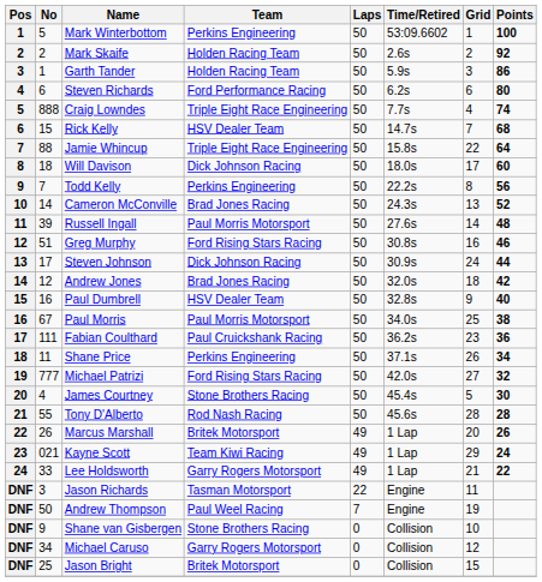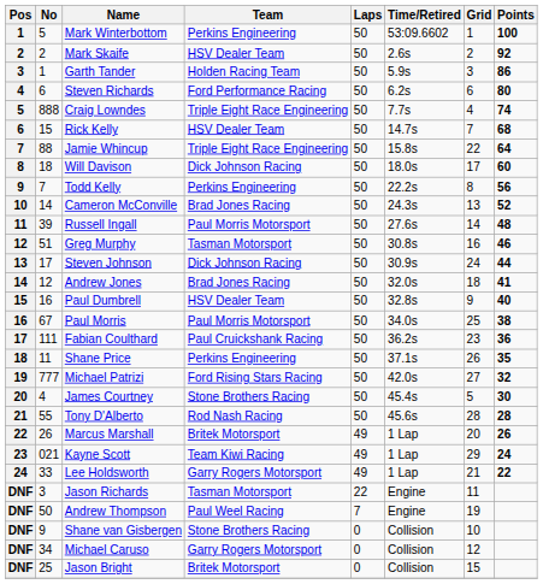 <table class="wikitable" style="font-size: 85%;">
 <tr>
 <th>Pos</th>
 <th>No</th>
 <th>Name</th>
 <th>Team</th>
 <th>Laps</th>
 <th>Time/Retired</th>
 <th>Grid</th>
 <th>Points</th>
 </tr>
 <tr>
 <th>1</th>
 <td>5</td>
 <td> <a href='#'>Mark Winterbottom</a></td>
 <td><a href='#'>Perkins Engineering</a></td>
 <td>50</td>
 <td>53:09.6602</td>
 <td>1</td>
 <td><strong>100</strong></td>
 </tr>
 <tr>
 <th>2</th>
 <td>2</td>
 <td> <a href='#'>Mark Skaife</a></td>
-<td><a href='#'>Holden Racing Team</a></td>
+<td><a href='#'>HSV Dealer Team</a></td>
 <td>50</td>
 <td>2.6s</td>
 <td>2</td>
 <td><strong>92</strong></td>
 </tr>
 <tr>
 <th>3</th>
 <td>1</td>
 <td> <a href='#'>Garth Tander</a></td>
 <td><a href='#'>Holden Racing Team</a></td>
 <td>50</td>
 <td>5.9s</td>
 <td>3</td>
 <td><strong>86</strong></td>
 </tr>
 <tr>
 <th>4</th>
 <td>6</td>
 <td> <a href='#'>Steven Richards</a></td>
 <td><a href='#'>Ford Performance Racing</a></td>
 <td>50</td>
 <td>6.2s</td>
 <td>6</td>
 <td><strong>80</strong></td>
 </tr>
 <tr>
 <th>5</th>
 <td>888</td>
 <td> <a href='#'>Craig Lowndes</a></td>
 <td><a href='#'>Triple Eight Race Engineering</a></td>
 <td>50</td>
 <td>7.7s</td>
 <td>4</td>
 <td><strong>74</strong></td>
 </tr>
 <tr>
 <th>6</th>
 <td>15</td>
 <td> <a href='#'>Rick Kelly</a></td>
 <td><a href='#'>HSV Dealer Team</a></td>
 <td>50</td>
 <td>14.7s</td>
 <td>7</td>
 <td><strong>68</strong></td>
 </tr>
 <tr>
 <th>7</th>
 <td>88</td>
 <td> <a href='#'>Jamie Whincup</a></td>
 <td><a href='#'>Triple Eight Race Engineering</a></td>
 <td>50</td>
 <td>15.8s</td>
 <td>22</td>
 <td><strong>64</strong></td>
 </tr>
 <tr>
 <th>8</th>
 <td>18</td>
 <td> <a href='#'>Will Davison</a></td>
 <td><a href='#'>Dick Johnson Racing</a></td>
 <td>50</td>
 <td>18.0s</td>
 <td>17</td>
 <td><strong>60</strong></td>
 </tr>
 <tr>
 <th>9</th>
 <td>7</td>
 <td> <a href='#'>Todd Kelly</a></td>
 <td><a href='#'>Perkins Engineering</a></td>
 <td>50</td>
 <td>22.2s</td>
 <td>8</td>
 <td><strong>56</strong></td>
 </tr>
 <tr>
 <th>10</th>
 <td>14</td>
 <td> <a href='#'>Cameron McConville</a></td>
 <td><a href='#'>Brad Jones Racing</a></td>
 <td>50</td>
 <td>24.3s</td>
 <td>13</td>
 <td><strong>52</strong></td>
 </tr>
 <tr>
 <th>11</th>
 <td>39</td>
 <td> <a href='#'>Russell Ingall</a></td>
 <td><a href='#'>Paul Morris Motorsport</a></td>
 <td>50</td>
 <td>27.6s</td>
 <td>14</td>
 <td><strong>48</strong></td>
 </tr>
 <tr>
 <th>12</th>
 <td>51</td>
 <td> <a href='#'>Greg Murphy</a></td>
-<td><a href='#'>Ford Rising Stars Racing</a></td>
+<td><a href='#'>Tasman Motorsport</a></td>
 <td>50</td>
 <td>30.8s</td>
 <td>16</td>
 <td><strong>46</strong></td>
 </tr>
 <tr>
 <th>13</th>
 <td>17</td>
 <td> <a href='#'>Steven Johnson</a></td>
 <td><a href='#'>Dick Johnson Racing</a></td>
 <td>50</td>
 <td>30.9s</td>
 <td>24</td>
 <td><strong>44</strong></td>
 </tr>
 <tr>
 <th>14</th>
 <td>12</td>
 <td> <a href='#'>Andrew Jones</a></td>
 <td><a href='#'>Brad Jones Racing</a></td>
 <td>50</td>
 <td>32.0s</td>
 <td>18</td>
-<td><strong>42</strong></td>
+<td><strong>41</strong></td>
 </tr>
 <tr>
 <th>15</th>
 <td>16</td>
 <td> <a href='#'>Paul Dumbrell</a></td>
 <td><a href='#'>HSV Dealer Team</a></td>
 <td>50</td>
 <td>32.8s</td>
 <td>9</td>
 <td><strong>40</strong></td>
 </tr>
 <tr>
 <th>16</th>
 <td>67</td>
 <td> <a href='#'>Paul Morris</a></td>
 <td><a href='#'>Paul Morris Motorsport</a></td>
 <td>50</td>
 <td>34.0s</td>
 <td>25</td>
 <td><strong>38</strong></td>
 </tr>
 <tr>
 <th>17</th>
 <td>111</td>
 <td> <a href='#'>Fabian Coulthard</a></td>
 <td><a href='#'>Paul Cruickshank Racing</a></td>
 <td>50</td>
 <td>36.2s</td>
 <td>23</td>
 <td><strong>36</strong></td>
 </tr>
 <tr>
 <th>18</th>
 <td>11</td>
 <td> <a href='#'>Shane Price</a></td>
 <td><a href='#'>Perkins Engineering</a></td>
 <td>50</td>
 <td>37.1s</td>
 <td>26</td>
-<td><strong>34</strong></td>
+<td><strong>35</strong></td>
 </tr>
 <tr>
 <th>19</th>
 <td>777</td>
 <td> <a href='#'>Michael Patrizi</a></td>
 <td><a href='#'>Ford Rising Stars Racing</a></td>
 <td>50</td>
 <td>42.0s</td>
 <td>27</td>
 <td><strong>32</strong></td>
 </tr>
 <tr>
 <th>20</th>
 <td>4</td>
 <td> <a href='#'>James Courtney</a></td>
 <td><a href='#'>Stone Brothers Racing</a></td>
 <td>50</td>
 <td>45.4s</td>
 <td>5</td>
 <td><strong>30</strong></td>
 </tr>
 <tr>
 <th>21</th>
 <td>55</td>
 <td> <a href='#'>Tony D'Alberto</a></td>
 <td><a href='#'>Rod Nash Racing</a></td>
 <td>50</td>
 <td>45.6s</td>
 <td>28</td>
 <td><strong>28</strong></td>
 </tr>
 <tr>
 <th>22</th>
 <td>26</td>
 <td> <a href='#'>Marcus Marshall</a></td>
 <td><a href='#'>Britek Motorsport</a></td>
 <td>49</td>
 <td> 1 Lap</td>
 <td>20</td>
 <td><strong>26</strong></td>
 </tr>
 <tr>
 <th>23</th>
 <td>021</td>
 <td> <a href='#'>Kayne Scott</a></td>
 <td><a href='#'>Team Kiwi Racing</a></td>
 <td>49</td>
 <td> 1 Lap</td>
 <td>29</td>
 <td><strong>24</strong></td>
 </tr>
 <tr>
 <th>24</th>
 <td>33</td>
 <td> <a href='#'>Lee Holdsworth</a></td>
 <td><a href='#'>Garry Rogers Motorsport</a></td>
 <td>49</td>
 <td> 1 Lap</td>
 <td>21</td>
 <td><strong>22</strong></td>
 </tr>
 <tr>
 <th>DNF</th>
 <td>3</td>
 <td> <a href='#'>Jason Richards</a></td>
 <td><a href='#'>Tasman Motorsport</a></td>
 <td>22</td>
 <td>Engine</td>
 <td>11</td>
 <td></td>
 </tr>
 <tr>
 <th>DNF</th>
 <td>50</td>
 <td> <a href='#'>Andrew Thompson</a></td>
 <td><a href='#'>Paul Weel Racing</a></td>
 <td>7</td>
 <td>Engine</td>
 <td>19</td>
 <td></td>
 </tr>
 <tr>
 <th>DNF</th>
 <td>9</td>
 <td> <a href='#'>Shane van Gisbergen</a></td>
 <td><a href='#'>Stone Brothers Racing</a></td>
 <td>0</td>
 <td>Collision</td>
 <td>10</td>
 <td></td>
 </tr>
 <tr>
 <th>DNF</th>
 <td>34</td>
 <td> <a href='#'>Michael Caruso</a></td>
 <td><a href='#'>Garry Rogers Motorsport</a></td>
 <td>0</td>
 <td>Collision</td>
 <td>12</td>
 <td></td>
 </tr>
 <tr>
 <th>DNF</th>
 <td>25</td>
 <td> <a href='#'>Jason Bright</a></td>
 <td><a href='#'>Britek Motorsport</a></td>
 <td>0</td>
 <td>Collision</td>
 <td>15</td>
 <td></td>
 </tr>
 <tr>
 </tr>
 </table>
